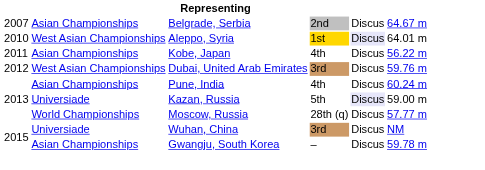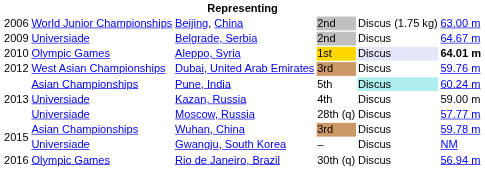 <table>
 <tr>
 <th colspan="6">Representing </th>
 </tr>
 <tr>
-<td>2007</td>
-<td><a href='#'>Asian Championships</a></td>
+<td>2006</td>
+<td><a href='#'>World Junior Championships</a></td>
+<td><a href='#'>Beijing</a>, <a href='#'>China</a></td>
+<td bgcolor=silver>2nd</td>
+<td>Discus (1.75 kg)</td>
+<td><a href='#'>63.00 m</a></td>
+</tr>
+<tr>
+<td>2009</td>
+<td><a href='#'>Universiade</a></td>
 <td><a href='#'>Belgrade, Serbia</a></td>
 <td bgcolor=silver>2nd</td>
 <td>Discus</td>
 <td><a href='#'>64.67 m</a></td>
 </tr>
 <tr>
 <td>2010</td>
-<td><a href='#'>West Asian Championships</a></td>
+<td><a href='#'>Olympic Games</a></td>
 <td><a href='#'>Aleppo, Syria</a></td>
 <td bgcolor=gold>1st</td>
 <td style="background: lavender;">Discus</td>
-<td>64.01 m</td>
-</tr>
-<tr>
-<td>2011</td>
-<td><a href='#'>Asian Championships</a></td>
-<td><a href='#'>Kobe, Japan</a></td>
-<td>4th</td>
-<td>Discus</td>
-<td><a href='#'>56.22 m</a></td>
+<td><strong>64.01 m</strong></td>
 </tr>
 <tr>
 <td>2012</td>
 <td><a href='#'>West Asian Championships</a></td>
 <td><a href='#'>Dubai, United Arab Emirates</a></td>
 <td bgcolor=cc9966>3rd</td>
 <td>Discus</td>
 <td><a href='#'>59.76 m</a></td>
 </tr>
 <tr>
 <td rowspan=3>2013</td>
 <td><a href='#'>Asian Championships</a></td>
 <td><a href='#'>Pune, India</a></td>
-<td>4th</td>
-<td>Discus</td>
+<td>5th</td>
+<td style="background: paleturquoise;">Discus</td>
 <td><a href='#'>60.24 m</a></td>
 </tr>
 <tr>
 <td><a href='#'>Universiade</a></td>
 <td><a href='#'>Kazan, Russia</a></td>
-<td>5th</td>
-<td style="background: lavender;">Discus</td>
+<td>4th</td>
+<td>Discus</td>
 <td>59.00 m</td>
 </tr>
 <tr>
-<td><a href='#'>World Championships</a></td>
+<td><a href='#'>Universiade</a></td>
 <td><a href='#'>Moscow, Russia</a></td>
 <td>28th (q)</td>
 <td>Discus</td>
 <td><a href='#'>57.77 m</a></td>
 </tr>
 <tr>
 <td rowspan=2>2015</td>
-<td><a href='#'>Universiade</a></td>
+<td><a href='#'>Asian Championships</a></td>
 <td><a href='#'>Wuhan, China</a></td>
 <td bgcolor=cc9966>3rd</td>
+<td>Discus</td>
+<td><a href='#'>59.78 m</a></td>
+</tr>
+<tr>
+<td><a href='#'>Universiade</a></td>
+<td><a href='#'>Gwangju, South Korea</a></td>
+<td>–</td>
 <td>Discus</td>
 <td><a href='#'>NM</a></td>
 </tr>
 <tr>
-<td><a href='#'>Asian Championships</a></td>
-<td><a href='#'>Gwangju, South Korea</a></td>
-<td>–</td>
+<td>2016</td>
+<td><a href='#'>Olympic Games</a></td>
+<td><a href='#'>Rio de Janeiro, Brazil</a></td>
+<td>30th (q)</td>
 <td>Discus</td>
-<td><a href='#'>59.78 m</a></td>
+<td><a href='#'>56.94 m</a></td>
 </tr>
 </table>
